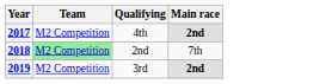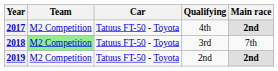 <table class="wikitable" style="text-align:center; font-size:90%">
 <tr>
 <th>Year</th>
 <th>Team</th>
+<th>Car</th>
 <th>Qualifying</th>
 <th>Main race</th>
 </tr>
 <tr>
 <th><a href='#'>2017</a></th>
 <td align="left" nowrap> <a href='#'>M2 Competition</a></td>
+<td align="left" nowrap><a href='#'>Tatuus FT-50</a> - <a href='#'>Toyota</a></td>
 <td>4th</td>
 <td style="background:#DFDFDF"><strong>2nd</strong></td>
 </tr>
 <tr>
 <th><a href='#'>2018</a></th>
 <td align="left" nowrap style="background: lightgreen;"> <a href='#'>M2 Competition</a></td>
-<td>2nd</td>
+<td align="left" nowrap><a href='#'>Tatuus FT-50</a> - <a href='#'>Toyota</a></td>
+<td>3rd</td>
 <td>7th</td>
 </tr>
 <tr>
 <th><a href='#'>2019</a></th>
 <td align="left" nowrap> <a href='#'>M2 Competition</a></td>
-<td>3rd</td>
+<td align="left" nowrap><a href='#'>Tatuus FT-50</a> - <a href='#'>Toyota</a></td>
+<td>2nd</td>
 <td style="background:#DFDFDF"><strong>2nd</strong></td>
 </tr>
 </table>
